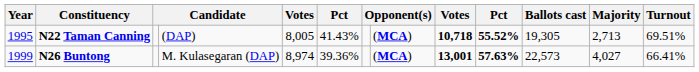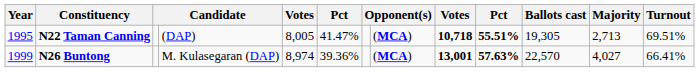 <table class="wikitable" style="margin:0.5em ; font-size:95%">
 <tr>
 <th>Year</th>
 <th>Constituency</th>
 <th colspan="2">Candidate</th>
 <th>Votes</th>
 <th>Pct</th>
 <th colspan="2">Opponent(s)</th>
 <th>Votes</th>
 <th>Pct</th>
 <th>Ballots cast</th>
 <th>Majority</th>
 <th>Turnout</th>
 </tr>
 <tr>
 <td><a href='#'>1995</a></td>
 <td><strong>N22 <a href='#'>Taman Canning</a></strong></td>
 <td></td>
 <td> (<a href='#'>DAP</a>)</td>
 <td align=right>8,005</td>
-<td>41.43%</td>
+<td>41.47%</td>
 <td></td>
 <td> (<a href='#'><strong>MCA</strong></a>)</td>
 <td align=right><strong>10,718</strong></td>
-<td><strong>55.52%</strong></td>
+<td><strong>55.51%</strong></td>
 <td>19,305</td>
 <td>2,713</td>
 <td>69.51%</td>
 </tr>
 <tr>
 <td><a href='#'>1999</a></td>
 <td><strong>N26 <a href='#'>Buntong</a></strong></td>
 <td></td>
 <td>M. Kulasegaran (<a href='#'>DAP</a>)</td>
 <td align=right>8,974</td>
 <td>39.36%</td>
 <td></td>
 <td> (<a href='#'><strong>MCA</strong></a>)</td>
 <td align=right><strong>13,001</strong></td>
 <td><strong>57.63%</strong></td>
-<td>22,573</td>
+<td>22,570</td>
 <td>4,027</td>
 <td>66.41%</td>
 </tr>
 </table>
